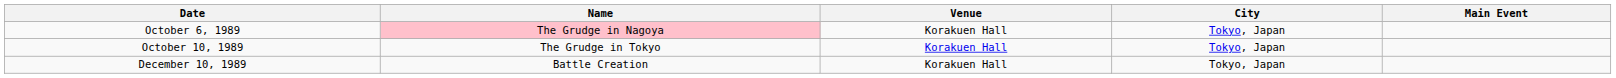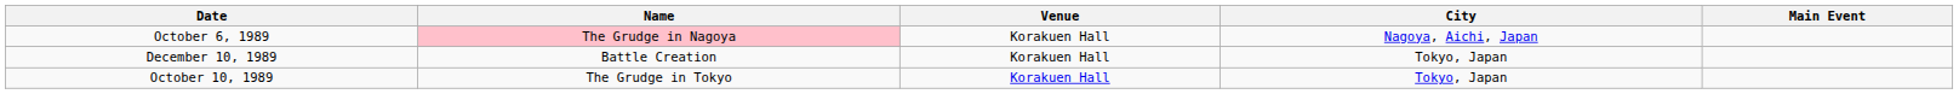 <table class="wikitable" width="100%">
 <tr>
 <th>Date</th>
 <th>Name</th>
 <th>Venue</th>
 <th>City</th>
 <th>Main Event</th>
 </tr>
 <tr align=center>
 <td>October 6, 1989</td>
 <td style="background: pink;">The Grudge in Nagoya</td>
 <td>Korakuen Hall</td>
-<td><a href='#'>Tokyo</a>, Japan</td>
+<td><a href='#'>Nagoya</a>, <a href='#'>Aichi</a>, <a href='#'>Japan</a></td>
+<td></td>
+</tr>
+<tr align=center>
+<td>December 10, 1989</td>
+<td>Battle Creation</td>
+<td>Korakuen Hall</td>
+<td>Tokyo, Japan</td>
 <td></td>
 </tr>
 <tr align=center>
 <td>October 10, 1989</td>
 <td>The Grudge in Tokyo</td>
 <td><a href='#'>Korakuen Hall</a></td>
 <td><a href='#'>Tokyo</a>, Japan</td>
 <td></td>
 </tr>
-<tr align=center>
-<td>December 10, 1989</td>
-<td>Battle Creation</td>
-<td>Korakuen Hall</td>
-<td>Tokyo, Japan</td>
-<td></td>
-</tr>
 </table>
